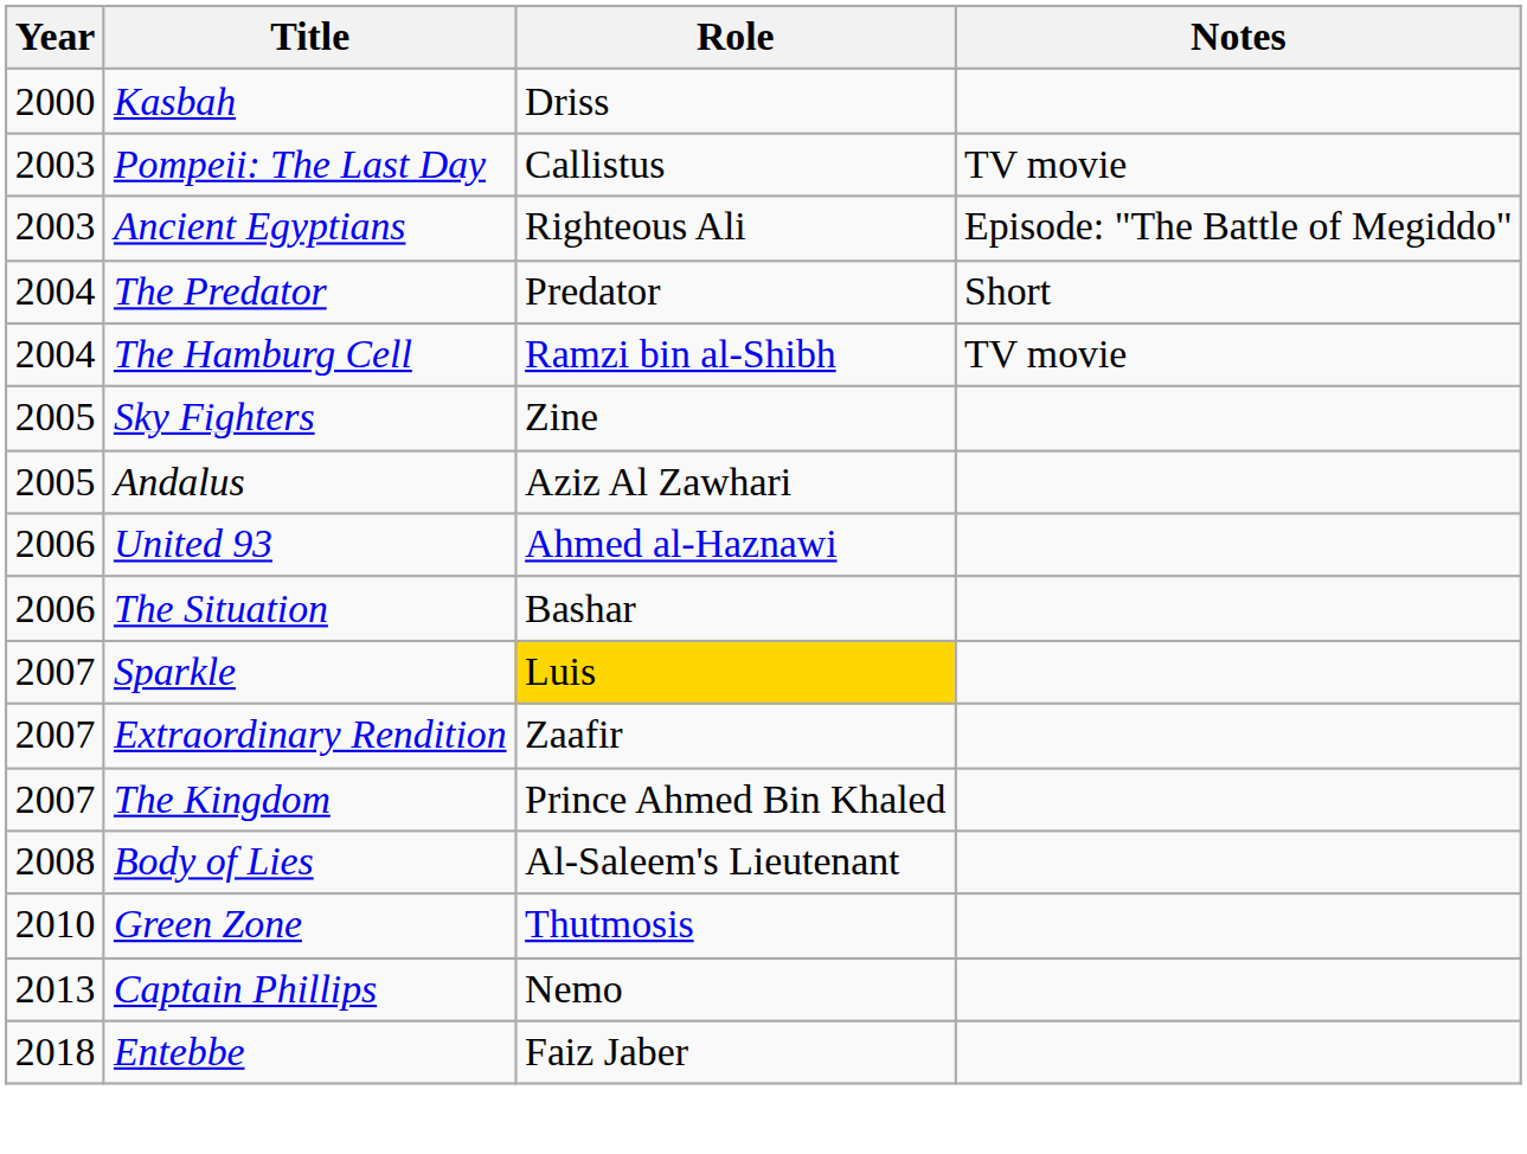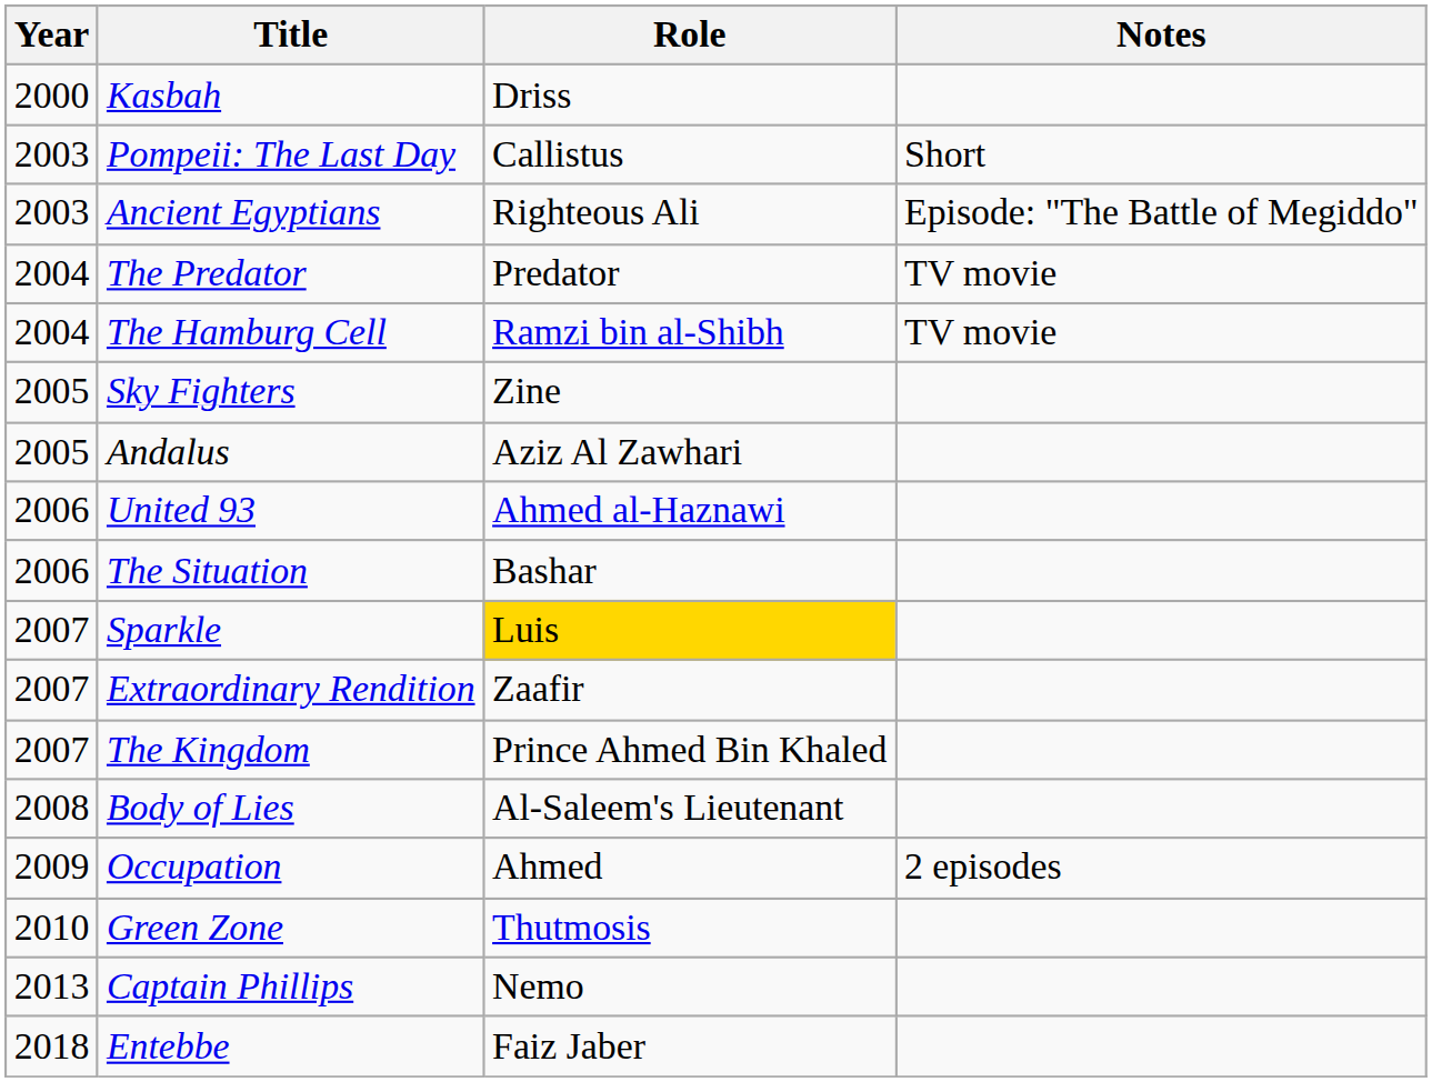 <table class="wikitable">
 <tr>
 <th>Year</th>
 <th>Title</th>
 <th>Role</th>
 <th>Notes</th>
 </tr>
 <tr>
 <td>2000</td>
 <td><em><a href='#'>Kasbah</a></em></td>
 <td>Driss</td>
 <td></td>
 </tr>
 <tr>
 <td>2003</td>
 <td><em><a href='#'>Pompeii: The Last Day</a></em></td>
 <td>Callistus</td>
-<td>TV movie</td>
+<td>Short</td>
 </tr>
 <tr>
 <td>2003</td>
 <td><em><a href='#'>Ancient Egyptians</a></em></td>
 <td>Righteous Ali</td>
 <td>Episode: "The Battle of Megiddo"</td>
 </tr>
 <tr>
 <td>2004</td>
 <td><em><a href='#'>The Predator</a></em></td>
 <td>Predator</td>
-<td>Short</td>
+<td>TV movie</td>
 </tr>
 <tr>
 <td>2004</td>
 <td><em><a href='#'>The Hamburg Cell</a></em></td>
 <td><a href='#'>Ramzi bin al-Shibh</a></td>
 <td>TV movie</td>
 </tr>
 <tr>
 <td>2005</td>
 <td><em><a href='#'>Sky Fighters</a></em></td>
 <td>Zine</td>
 <td></td>
 </tr>
 <tr>
 <td>2005</td>
 <td><em>Andalus</em></td>
 <td>Aziz Al Zawhari</td>
 <td></td>
 </tr>
 <tr>
 <td>2006</td>
 <td><em><a href='#'>United 93</a></em></td>
 <td><a href='#'>Ahmed al-Haznawi</a></td>
 <td></td>
 </tr>
 <tr>
 <td>2006</td>
 <td><em><a href='#'>The Situation</a></em></td>
 <td>Bashar</td>
 <td></td>
 </tr>
 <tr>
 <td>2007</td>
 <td><em><a href='#'>Sparkle</a></em></td>
 <td style="background: gold;">Luis</td>
 <td></td>
 </tr>
 <tr>
 <td>2007</td>
 <td><em><a href='#'>Extraordinary Rendition</a></em></td>
 <td>Zaafir</td>
 <td></td>
 </tr>
 <tr>
 <td>2007</td>
 <td><em><a href='#'>The Kingdom</a></em></td>
 <td>Prince Ahmed Bin Khaled</td>
 <td></td>
 </tr>
 <tr>
 <td>2008</td>
 <td><em><a href='#'>Body of Lies</a></em></td>
 <td>Al-Saleem's Lieutenant</td>
 <td></td>
 </tr>
 <tr>
+<td>2009</td>
+<td><em><a href='#'>Occupation</a></em></td>
+<td>Ahmed</td>
+<td>2 episodes</td>
+</tr>
+<tr>
 <td>2010</td>
 <td><em><a href='#'>Green Zone</a></em></td>
 <td><a href='#'>Thutmosis</a></td>
 <td></td>
 </tr>
 <tr>
 <td>2013</td>
 <td><em><a href='#'>Captain Phillips</a></em></td>
 <td>Nemo</td>
 <td></td>
 </tr>
 <tr>
 <td>2018</td>
 <td><em><a href='#'>Entebbe</a></em></td>
 <td>Faiz Jaber</td>
 <td></td>
 </tr>
 </table>
